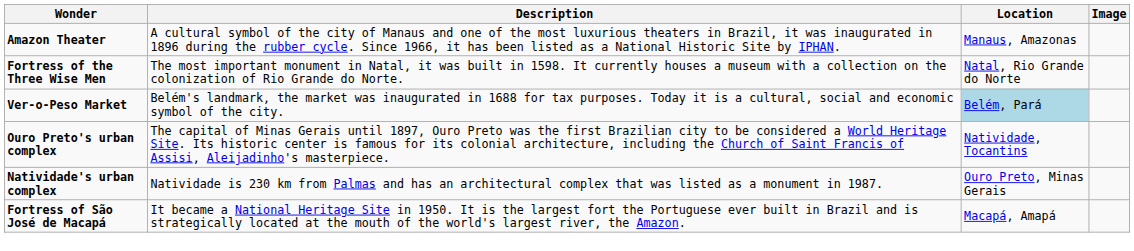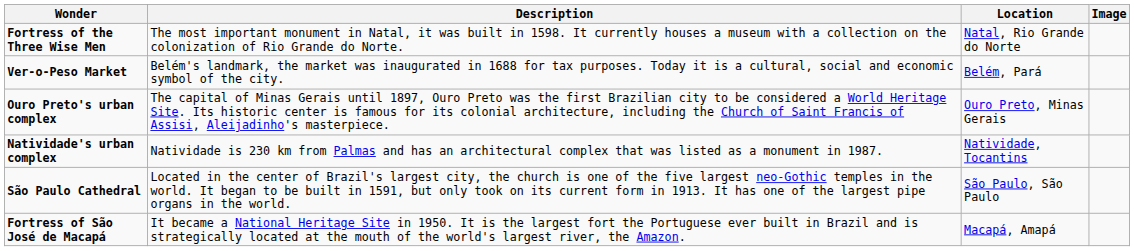 <table class="wikitable">
 <tr>
 <th>Wonder</th>
 <th>Description</th>
 <th>Location</th>
 <th>Image</th>
-</tr>
-<tr>
-<td><strong>Amazon Theater</strong></td>
-<td>A cultural symbol of the city of Manaus and one of the most luxurious theaters in Brazil, it was inaugurated in 1896 during the <a href='#'>rubber cycle</a>. Since 1966, it has been listed as a National Historic Site by <a href='#'>IPHAN</a>.</td>
-<td><a href='#'>Manaus</a>, Amazonas</td>
-<td></td>
 </tr>
 <tr>
 <td><strong>Fortress of the Three Wise Men</strong></td>
 <td>The most important monument in Natal, it was built in 1598. It currently houses a museum with a collection on the colonization of Rio Grande do Norte.</td>
 <td><a href='#'>Natal</a>, Rio Grande do Norte</td>
 <td></td>
 </tr>
 <tr>
 <td><strong>Ver-o-Peso Market</strong></td>
 <td>Belém's landmark, the market was inaugurated in 1688 for tax purposes. Today it is a cultural, social and economic symbol of the city.</td>
-<td style="background: lightblue;"><a href='#'>Belém</a>, Pará</td>
+<td><a href='#'>Belém</a>, Pará</td>
 <td></td>
 </tr>
 <tr>
 <td><strong>Ouro Preto's urban complex</strong></td>
 <td>The capital of Minas Gerais until 1897, Ouro Preto was the first Brazilian city to be considered a <a href='#'>World Heritage Site</a>. Its historic center is famous for its colonial architecture, including the <a href='#'>Church of Saint Francis of Assisi</a>, <a href='#'>Aleijadinho</a>'s masterpiece.</td>
-<td><a href='#'>Natividade</a>, <a href='#'>Tocantins</a></td>
+<td><a href='#'>Ouro Preto</a>, Minas Gerais</td>
 <td></td>
 </tr>
 <tr>
 <td><strong>Natividade's urban complex</strong></td>
 <td>Natividade is 230 km from <a href='#'>Palmas</a> and has an architectural complex that was listed as a monument in 1987.</td>
-<td><a href='#'>Ouro Preto</a>, Minas Gerais</td>
+<td><a href='#'>Natividade</a>, <a href='#'>Tocantins</a></td>
+<td></td>
+</tr>
+<tr>
+<td><strong>São Paulo Cathedral</strong></td>
+<td>Located in the center of Brazil's largest city, the church is one of the five largest <a href='#'>neo-Gothic</a> temples in the world. It began to be built in 1591, but only took on its current form in 1913. It has one of the largest pipe organs in the world.</td>
+<td><a href='#'>São Paulo</a>, São Paulo</td>
 <td></td>
 </tr>
 <tr>
 <td><strong>Fortress of São José de Macapá</strong></td>
 <td>It became a <a href='#'>National Heritage Site</a> in 1950. It is the largest fort the Portuguese ever built in Brazil and is strategically located at the mouth of the world's largest river, the <a href='#'>Amazon</a>.</td>
 <td><a href='#'>Macapá</a>, Amapá</td>
 <td></td>
 </tr>
 </table>
